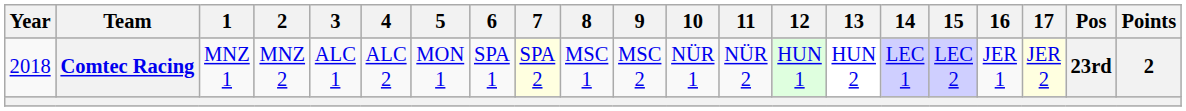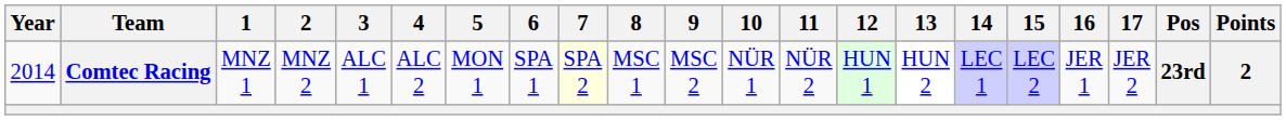 <table class="wikitable" style="text-align:center; font-size:85%">
 <tr>
 <th>Year</th>
 <th>Team</th>
 <th>1</th>
 <th>2</th>
 <th>3</th>
 <th>4</th>
 <th>5</th>
 <th>6</th>
 <th>7</th>
 <th>8</th>
 <th>9</th>
 <th>10</th>
 <th>11</th>
 <th>12</th>
 <th>13</th>
 <th>14</th>
 <th>15</th>
 <th>16</th>
 <th>17</th>
 <th>Pos</th>
 <th>Points</th>
 </tr>
 <tr>
-<td id=2014F><a href='#'>2018</a></td>
+<td id=2014F><a href='#'>2014</a></td>
 <th><a href='#'>Comtec Racing</a></th>
 <td><a href='#'>MNZ<br>1</a></td>
 <td><a href='#'>MNZ<br>2</a></td>
 <td><a href='#'>ALC<br>1</a></td>
 <td><a href='#'>ALC<br>2</a></td>
 <td><a href='#'>MON<br>1</a></td>
 <td><a href='#'>SPA<br>1</a></td>
 <td style="background: lightyellow;"><a href='#'>SPA<br>2</a></td>
 <td><a href='#'>MSC<br>1</a></td>
 <td><a href='#'>MSC<br>2</a></td>
 <td><a href='#'>NÜR<br>1</a></td>
 <td><a href='#'>NÜR<br>2</a></td>
 <td style="background:#DFFFDF;"><a href='#'>HUN<br>1</a><br></td>
 <td style="background:#FFFFFF;"><a href='#'>HUN<br>2</a><br></td>
 <td style="background:#CFCFFF;"><a href='#'>LEC<br>1</a><br></td>
 <td style="background:#CFCFFF;"><a href='#'>LEC<br>2</a><br></td>
 <td><a href='#'>JER<br>1</a></td>
-<td style="background: lightyellow;"><a href='#'>JER<br>2</a></td>
+<td><a href='#'>JER<br>2</a></td>
 <th>23rd</th>
 <th>2</th>
 </tr>
 <tr>
 <th colspan="21"></th>
 </tr>
 </table>
